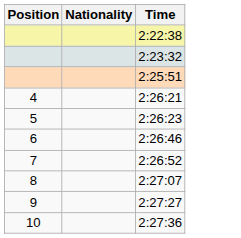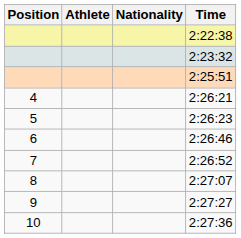 <table class="wikitable sortable">
 <tr>
 <th scope="col">Position</th>
+<th scope="col">Athlete</th>
 <th scope="col">Nationality</th>
 <th scope="col">Time</th>
 </tr>
 <tr bgcolor=#F7F6A8>
 <td align=center></td>
 <td></td>
+<td></td>
 <td>2:22:38</td>
 </tr>
 <tr bgcolor=#DCE5E5>
 <td align=center></td>
+<td></td>
 <td></td>
 <td>2:23:32</td>
 </tr>
 <tr bgcolor=#FFDAB9>
 <td align=center></td>
 <td></td>
+<td></td>
 <td>2:25:51</td>
 </tr>
 <tr>
 <td align=center>4</td>
+<td></td>
 <td></td>
 <td>2:26:21</td>
 </tr>
 <tr>
 <td align=center>5</td>
 <td></td>
+<td></td>
 <td>2:26:23</td>
 </tr>
 <tr>
 <td align=center>6</td>
+<td></td>
 <td></td>
 <td>2:26:46</td>
 </tr>
 <tr>
 <td align=center>7</td>
 <td></td>
+<td></td>
 <td>2:26:52</td>
 </tr>
 <tr>
 <td align=center>8</td>
+<td></td>
 <td></td>
 <td>2:27:07</td>
 </tr>
 <tr>
 <td align=center>9</td>
 <td></td>
+<td></td>
 <td>2:27:27</td>
 </tr>
 <tr>
 <td align=center>10</td>
 <td></td>
+<td></td>
 <td>2:27:36</td>
 </tr>
 </table>
